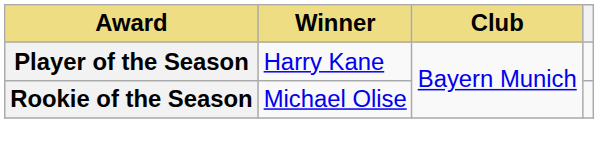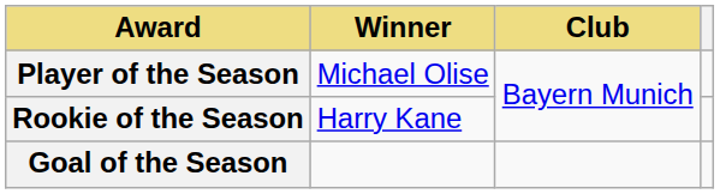 <table class="wikitable">
 <tr>
 <th style="background-color: #eedd82">Award</th>
 <th style="background-color: #eedd82">Winner</th>
 <th style="background-color: #eedd82">Club</th>
 <th></th>
 </tr>
 <tr>
 <th>Player of the Season</th>
-<td> <a href='#'>Harry Kane</a></td>
+<td> <a href='#'>Michael Olise</a></td>
 <td rowspan="2"><a href='#'>Bayern Munich</a></td>
 <td></td>
 </tr>
 <tr>
 <th>Rookie of the Season</th>
-<td> <a href='#'>Michael Olise</a></td>
+<td> <a href='#'>Harry Kane</a></td>
+<td></td>
+</tr>
+<tr>
+<th>Goal of the Season</th>
+<td></td>
+<td></td>
 <td></td>
 </tr>
 </table>
